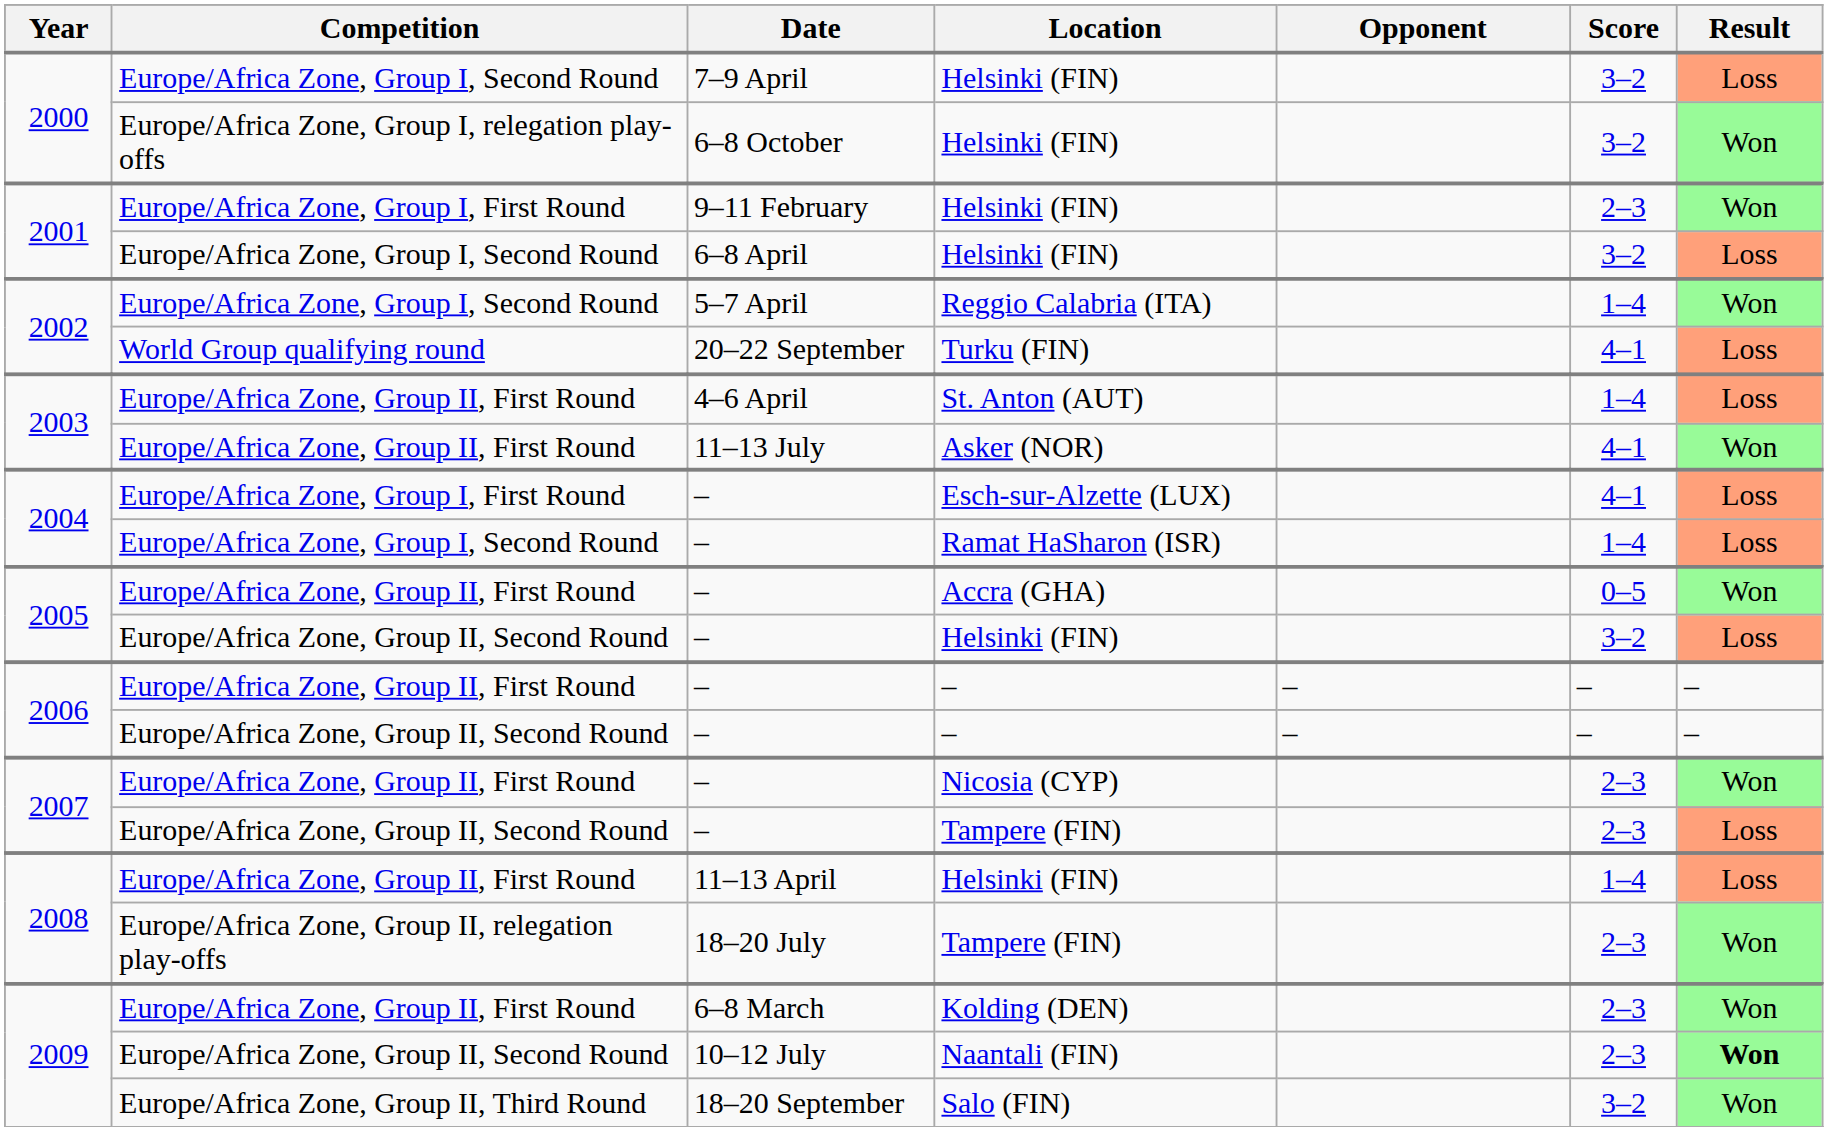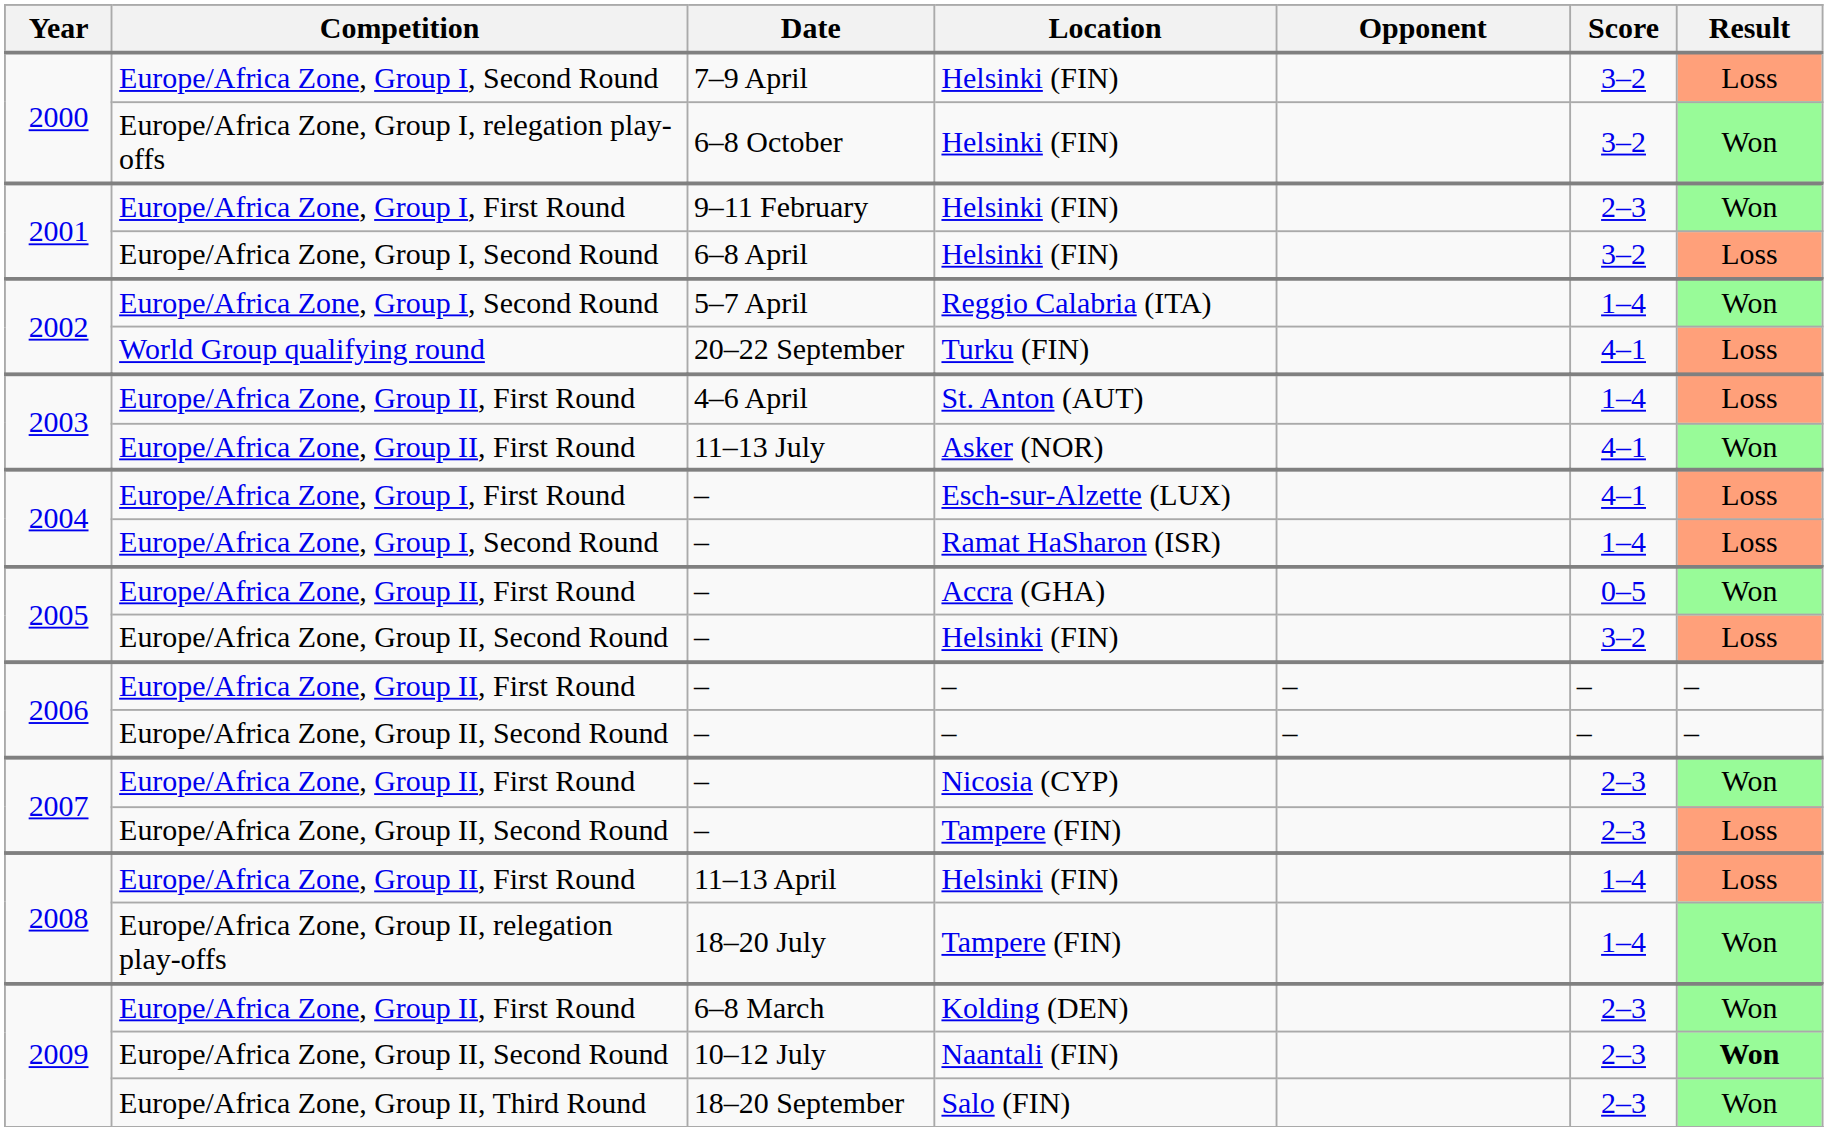 <table class="wikitable collapsible collapsed">
 <tr>
 <th width="50">Year</th>
 <th width="300">Competition</th>
 <th width="125">Date</th>
 <th width="175">Location</th>
 <th width="150">Opponent</th>
 <th width="50">Score</th>
 <th width="70">Result</th>
 </tr>
 <tr style="border-top:2px solid gray;">
 <td align="center" rowspan="2"><a href='#'>2000</a></td>
 <td><a href='#'>Europe/Africa Zone</a>, <a href='#'>Group I</a>, Second Round</td>
 <td>7–9 April</td>
 <td><a href='#'>Helsinki</a> (FIN)</td>
 <td></td>
 <td align="center"><a href='#'>3–2</a></td>
 <td align="center" bgcolor="#FFA07A">Loss</td>
 </tr>
 <tr>
 <td>Europe/Africa Zone, Group I, relegation play-offs</td>
 <td>6–8 October</td>
 <td><a href='#'>Helsinki</a> (FIN)</td>
 <td></td>
 <td align="center"><a href='#'>3–2</a></td>
 <td align="center" bgcolor="#98FB98">Won</td>
 </tr>
 <tr>
 </tr>
 <tr style="border-top:2px solid gray;">
 <td align="center" rowspan="2"><a href='#'>2001</a></td>
 <td><a href='#'>Europe/Africa Zone</a>, <a href='#'>Group I</a>, First Round</td>
 <td>9–11 February</td>
 <td><a href='#'>Helsinki</a> (FIN)</td>
 <td></td>
 <td align="center"><a href='#'>2–3</a></td>
 <td align="center" bgcolor="#98FB98">Won</td>
 </tr>
 <tr>
 <td>Europe/Africa Zone, Group I, Second Round</td>
 <td>6–8 April</td>
 <td><a href='#'>Helsinki</a> (FIN)</td>
 <td></td>
 <td align="center"><a href='#'>3–2</a></td>
 <td align="center" bgcolor="#FFA07A">Loss</td>
 </tr>
 <tr>
 </tr>
 <tr style="border-top:2px solid gray;">
 <td align="center" rowspan="2"><a href='#'>2002</a></td>
 <td><a href='#'>Europe/Africa Zone</a>, <a href='#'>Group I</a>, Second Round</td>
 <td>5–7 April</td>
 <td><a href='#'>Reggio Calabria</a> (ITA)</td>
 <td></td>
 <td align="center"><a href='#'>1–4</a></td>
 <td align="center" bgcolor="#98FB98">Won</td>
 </tr>
 <tr>
 <td><a href='#'>World Group qualifying round</a></td>
 <td>20–22 September</td>
 <td><a href='#'>Turku</a> (FIN)</td>
 <td></td>
 <td align="center"><a href='#'>4–1</a></td>
 <td align="center" bgcolor="#FFA07A">Loss</td>
 </tr>
 <tr>
 </tr>
 <tr style="border-top:2px solid gray;">
 <td align="center" rowspan="2"><a href='#'>2003</a></td>
 <td><a href='#'>Europe/Africa Zone</a>, <a href='#'>Group II</a>, First Round</td>
 <td>4–6 April</td>
 <td><a href='#'>St. Anton</a> (AUT)</td>
 <td></td>
 <td align="center"><a href='#'>1–4</a></td>
 <td align="center" bgcolor="#FFA07A">Loss</td>
 </tr>
 <tr>
 <td><a href='#'>Europe/Africa Zone</a>, <a href='#'>Group II</a>, First Round</td>
 <td>11–13 July</td>
 <td><a href='#'>Asker</a> (NOR)</td>
 <td></td>
 <td align="center"><a href='#'>4–1</a></td>
 <td align="center" bgcolor="#98FB98">Won</td>
 </tr>
 <tr>
 </tr>
 <tr style="border-top:2px solid gray;">
 <td align="center" rowspan="2"><a href='#'>2004</a></td>
 <td><a href='#'>Europe/Africa Zone</a>, <a href='#'>Group I</a>, First Round</td>
 <td>–</td>
 <td><a href='#'>Esch-sur-Alzette</a> (LUX)</td>
 <td></td>
 <td align="center"><a href='#'>4–1</a></td>
 <td align="center" bgcolor="#FFA07A">Loss</td>
 </tr>
 <tr>
 <td><a href='#'>Europe/Africa Zone</a>, <a href='#'>Group I</a>, Second Round</td>
 <td>–</td>
 <td><a href='#'>Ramat HaSharon</a> (ISR)</td>
 <td></td>
 <td align="center"><a href='#'>1–4</a></td>
 <td align="center" bgcolor="#FFA07A">Loss</td>
 </tr>
 <tr>
 </tr>
 <tr style="border-top:2px solid gray;">
 <td align="center" rowspan="2"><a href='#'>2005</a></td>
 <td><a href='#'>Europe/Africa Zone</a>, <a href='#'>Group II</a>, First Round</td>
 <td>–</td>
 <td><a href='#'>Accra</a> (GHA)</td>
 <td></td>
 <td align="center"><a href='#'>0–5</a></td>
 <td align="center" bgcolor="#98FB98">Won</td>
 </tr>
 <tr>
 <td>Europe/Africa Zone, Group II, Second Round</td>
 <td>–</td>
 <td><a href='#'>Helsinki</a> (FIN)</td>
 <td></td>
 <td align="center"><a href='#'>3–2</a></td>
 <td align="center" bgcolor="#FFA07A">Loss</td>
 </tr>
 <tr>
 </tr>
 <tr style="border-top:2px solid gray;">
 <td align="center" rowspan="2"><a href='#'>2006</a></td>
 <td><a href='#'>Europe/Africa Zone</a>, <a href='#'>Group II</a>, First Round</td>
 <td>–</td>
 <td>–</td>
 <td>–</td>
 <td>–</td>
 <td>–</td>
 </tr>
 <tr>
 <td>Europe/Africa Zone, Group II, Second Round</td>
 <td>–</td>
 <td>–</td>
 <td>–</td>
 <td>–</td>
 <td>–</td>
 </tr>
 <tr>
 </tr>
 <tr style="border-top:2px solid gray;">
 <td align="center" rowspan="2"><a href='#'>2007</a></td>
 <td><a href='#'>Europe/Africa Zone</a>, <a href='#'>Group II</a>, First Round</td>
 <td>–</td>
 <td><a href='#'>Nicosia</a> (CYP)</td>
 <td></td>
 <td align="center"><a href='#'>2–3</a></td>
 <td align="center" bgcolor="#98FB98">Won</td>
 </tr>
 <tr>
 <td>Europe/Africa Zone, Group II, Second Round</td>
 <td>–</td>
 <td><a href='#'>Tampere</a> (FIN)</td>
 <td></td>
 <td align="center"><a href='#'>2–3</a></td>
 <td align="center" bgcolor="#FFA07A">Loss</td>
 </tr>
 <tr>
 </tr>
 <tr style="border-top:2px solid gray;">
 <td align="center" rowspan="2"><a href='#'>2008</a></td>
 <td><a href='#'>Europe/Africa Zone</a>, <a href='#'>Group II</a>, First Round</td>
 <td>11–13 April</td>
 <td><a href='#'>Helsinki</a> (FIN)</td>
 <td></td>
 <td align="center"><a href='#'>1–4</a></td>
 <td align="center" bgcolor="#FFA07A">Loss</td>
 </tr>
 <tr>
 <td>Europe/Africa Zone, Group II, relegation play-offs</td>
 <td>18–20 July</td>
 <td><a href='#'>Tampere</a> (FIN)</td>
 <td></td>
-<td align="center"><a href='#'>2–3</a></td>
+<td align="center"><a href='#'>1–4</a></td>
 <td align="center" bgcolor="#98FB98">Won</td>
 </tr>
 <tr>
 </tr>
 <tr style="border-top:2px solid gray;">
 <td align="center" rowspan="3"><a href='#'>2009</a></td>
 <td><a href='#'>Europe/Africa Zone</a>, <a href='#'>Group II</a>, First Round</td>
 <td>6–8 March</td>
 <td><a href='#'>Kolding</a> (DEN)</td>
 <td></td>
 <td align="center"><a href='#'>2–3</a></td>
 <td align="center" bgcolor="#98FB98">Won</td>
 </tr>
 <tr>
 <td>Europe/Africa Zone, Group II, Second Round</td>
 <td>10–12 July</td>
 <td><a href='#'>Naantali</a> (FIN)</td>
 <td></td>
 <td align="center"><a href='#'>2–3</a></td>
 <td align="center" bgcolor="#98FB98"><strong>Won</strong></td>
 </tr>
 <tr>
 <td>Europe/Africa Zone, Group II, Third Round</td>
 <td>18–20 September</td>
 <td><a href='#'>Salo</a> (FIN)</td>
 <td></td>
-<td align="center"><a href='#'>3–2</a></td>
+<td align="center"><a href='#'>2–3</a></td>
 <td align="center" bgcolor="#98FB98">Won</td>
 </tr>
 <tr>
 </tr>
 </table>
